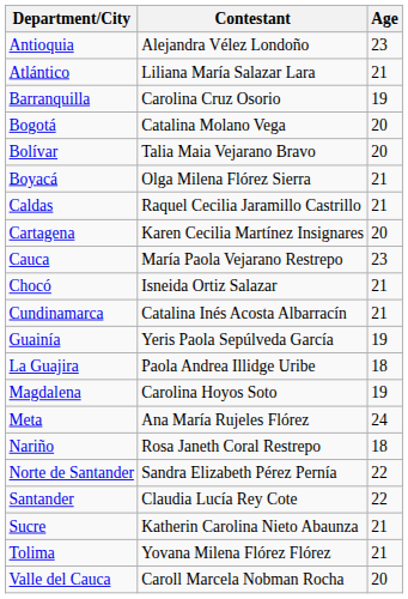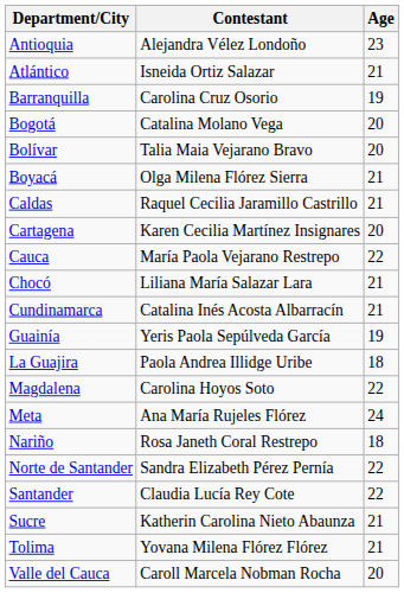 <table class="wikitable sortable" style="font-size: 95%;">
 <tr>
 <th>Department/City</th>
 <th>Contestant</th>
 <th>Age</th>
 </tr>
 <tr>
 <td><a href='#'>Antioquia</a></td>
 <td>Alejandra Vélez Londoño</td>
 <td>23</td>
 </tr>
 <tr>
 <td><a href='#'>Atlántico</a></td>
-<td>Liliana María Salazar Lara</td>
+<td>Isneida Ortiz Salazar</td>
 <td>21</td>
 </tr>
 <tr>
 <td><a href='#'>Barranquilla</a></td>
 <td>Carolina Cruz Osorio</td>
 <td>19</td>
 </tr>
 <tr>
 <td><a href='#'>Bogotá</a></td>
 <td>Catalina Molano Vega</td>
 <td>20</td>
 </tr>
 <tr>
 <td><a href='#'>Bolívar</a></td>
 <td>Talia Maia Vejarano Bravo</td>
 <td>20</td>
 </tr>
 <tr>
 <td><a href='#'>Boyacá</a></td>
 <td>Olga Milena Flórez Sierra</td>
 <td>21</td>
 </tr>
 <tr>
 <td><a href='#'>Caldas</a></td>
 <td>Raquel Cecilia Jaramillo Castrillo</td>
 <td>21</td>
 </tr>
 <tr>
 <td><a href='#'>Cartagena</a></td>
 <td>Karen Cecilia Martínez Insignares</td>
 <td>20</td>
 </tr>
 <tr>
 <td><a href='#'>Cauca</a></td>
 <td>María Paola Vejarano Restrepo</td>
-<td>23</td>
+<td>22</td>
 </tr>
 <tr>
 <td><a href='#'>Chocó</a></td>
-<td>Isneida Ortiz Salazar</td>
+<td>Liliana María Salazar Lara</td>
 <td>21</td>
 </tr>
 <tr>
 <td><a href='#'>Cundinamarca</a></td>
 <td>Catalina Inés Acosta Albarracín</td>
 <td>21</td>
 </tr>
 <tr>
 <td><a href='#'>Guainía</a></td>
 <td>Yeris Paola Sepúlveda García</td>
 <td>19</td>
 </tr>
 <tr>
 <td><a href='#'>La Guajira</a></td>
 <td>Paola Andrea Illidge Uribe</td>
 <td>18</td>
 </tr>
 <tr>
 <td><a href='#'>Magdalena</a></td>
 <td>Carolina Hoyos Soto</td>
-<td>19</td>
+<td>22</td>
 </tr>
 <tr>
 <td><a href='#'>Meta</a></td>
 <td>Ana María Rujeles Flórez</td>
 <td>24</td>
 </tr>
 <tr>
 <td><a href='#'>Nariño</a></td>
 <td>Rosa Janeth Coral Restrepo</td>
 <td>18</td>
 </tr>
 <tr>
 <td><a href='#'>Norte de Santander</a></td>
 <td>Sandra Elizabeth Pérez Pernía</td>
 <td>22</td>
 </tr>
 <tr>
 <td><a href='#'>Santander</a></td>
 <td>Claudia Lucía Rey Cote</td>
 <td>22</td>
 </tr>
 <tr>
 <td><a href='#'>Sucre</a></td>
 <td>Katherin Carolina Nieto Abaunza</td>
 <td>21</td>
 </tr>
 <tr>
 <td><a href='#'>Tolima</a></td>
 <td>Yovana Milena Flórez Flórez</td>
 <td>21</td>
 </tr>
 <tr>
 <td><a href='#'>Valle del Cauca</a></td>
 <td>Caroll Marcela Nobman Rocha</td>
 <td>20</td>
 </tr>
 </table>
